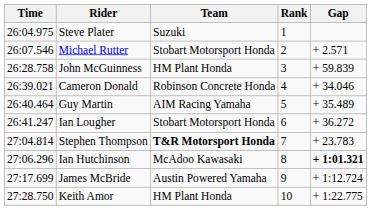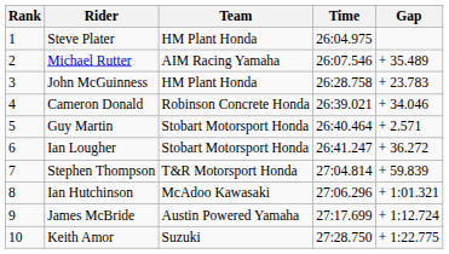 <table class="wikitable">
 <tr style="background:#efefef;">
-<th>Time</th>
+<th>Rank</th>
 <th>Rider</th>
 <th>Team</th>
-<th>Rank</th>
+<th>Time</th>
 <th>Gap</th>
 </tr>
 <tr>
+<td>1</td>
+<td>Steve Plater</td>
+<td>HM Plant Honda</td>
 <td>26:04.975</td>
-<td>Steve Plater</td>
-<td>Suzuki</td>
-<td>1</td>
 <td></td>
 </tr>
 <tr>
+<td>2</td>
+<td><a href='#'>Michael Rutter</a></td>
+<td>AIM Racing Yamaha</td>
 <td>26:07.546</td>
-<td><a href='#'>Michael Rutter</a></td>
+<td>+ 35.489</td>
+</tr>
+<tr>
+<td>3</td>
+<td>John McGuinness</td>
+<td>HM Plant Honda</td>
+<td>26:28.758</td>
+<td>+ 23.783</td>
+</tr>
+<tr>
+<td>4</td>
+<td>Cameron Donald</td>
+<td>Robinson Concrete Honda</td>
+<td>26:39.021</td>
+<td>+ 34.046</td>
+</tr>
+<tr>
+<td>5</td>
+<td>Guy Martin</td>
 <td>Stobart Motorsport Honda</td>
-<td>2</td>
+<td>26:40.464</td>
 <td>+ 2.571</td>
 </tr>
 <tr>
-<td>26:28.758</td>
-<td>John McGuinness</td>
-<td>HM Plant Honda</td>
-<td>3</td>
+<td>6</td>
+<td>Ian Lougher</td>
+<td>Stobart Motorsport Honda</td>
+<td>26:41.247</td>
+<td>+ 36.272</td>
+</tr>
+<tr>
+<td>7</td>
+<td>Stephen Thompson</td>
+<td>T&R Motorsport Honda</td>
+<td>27:04.814</td>
 <td>+ 59.839</td>
 </tr>
 <tr>
-<td>26:39.021</td>
-<td>Cameron Donald</td>
-<td>Robinson Concrete Honda</td>
-<td>4</td>
-<td>+ 34.046</td>
+<td>8</td>
+<td>Ian Hutchinson</td>
+<td>McAdoo Kawasaki</td>
+<td>27:06.296</td>
+<td>+ 1:01.321</td>
 </tr>
 <tr>
-<td>26:40.464</td>
-<td>Guy Martin</td>
-<td>AIM Racing Yamaha</td>
-<td>5</td>
-<td>+ 35.489</td>
-</tr>
-<tr>
-<td>26:41.247</td>
-<td>Ian Lougher</td>
-<td>Stobart Motorsport Honda</td>
-<td>6</td>
-<td>+ 36.272</td>
-</tr>
-<tr>
-<td>27:04.814</td>
-<td>Stephen Thompson</td>
-<td><strong>T&R Motorsport Honda</strong></td>
-<td>7</td>
-<td>+ 23.783</td>
-</tr>
-<tr>
-<td>27:06.296</td>
-<td>Ian Hutchinson</td>
-<td>McAdoo Kawasaki</td>
-<td>8</td>
-<td><strong>+ 1:01.321</strong></td>
-</tr>
-<tr>
-<td>27:17.699</td>
+<td>9</td>
 <td>James McBride</td>
 <td>Austin Powered Yamaha</td>
-<td>9</td>
+<td>27:17.699</td>
 <td>+ 1:12.724</td>
 </tr>
 <tr>
+<td>10</td>
+<td>Keith Amor</td>
+<td>Suzuki</td>
 <td>27:28.750</td>
-<td>Keith Amor</td>
-<td>HM Plant Honda</td>
-<td>10</td>
 <td>+ 1:22.775</td>
 </tr>
 </table>
